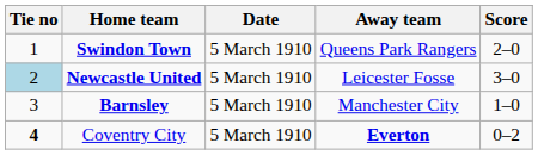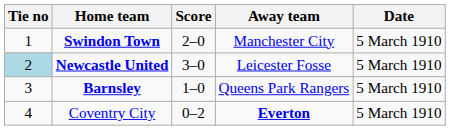 <table class="wikitable" style="text-align: center">
 <tr>
 <th>Tie no</th>
 <th>Home team</th>
+<th>Score</th>
+<th>Away team</th>
 <th>Date</th>
-<th>Away team</th>
-<th>Score</th>
 </tr>
 <tr>
 <td>1</td>
 <td><strong><a href='#'>Swindon Town</a></strong></td>
+<td>2–0</td>
+<td><a href='#'>Manchester City</a></td>
 <td>5 March 1910</td>
-<td><a href='#'>Queens Park Rangers</a></td>
-<td>2–0</td>
 </tr>
 <tr>
 <td style="background: lightblue;">2</td>
 <td><strong><a href='#'>Newcastle United</a></strong></td>
+<td>3–0</td>
+<td><a href='#'>Leicester Fosse</a></td>
 <td>5 March 1910</td>
-<td><a href='#'>Leicester Fosse</a></td>
-<td>3–0</td>
 </tr>
 <tr>
 <td>3</td>
 <td><strong><a href='#'>Barnsley</a></strong></td>
+<td>1–0</td>
+<td><a href='#'>Queens Park Rangers</a></td>
 <td>5 March 1910</td>
-<td><a href='#'>Manchester City</a></td>
-<td>1–0</td>
 </tr>
 <tr>
-<td><strong>4</strong></td>
+<td>4</td>
 <td><a href='#'>Coventry City</a></td>
+<td>0–2</td>
+<td><strong><a href='#'>Everton</a></strong></td>
 <td>5 March 1910</td>
-<td><strong><a href='#'>Everton</a></strong></td>
-<td>0–2</td>
 </tr>
 </table>
